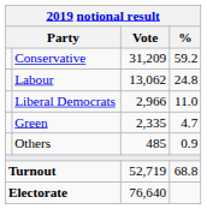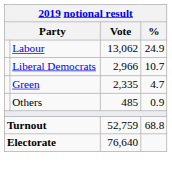 <table class="wikitable">
 <tr>
 <th colspan="4"><a href='#'>2019</a> <a href='#'>notional result</a></th>
 </tr>
 <tr>
 <th bgcolor="#DDDDFF" width="130px" colspan="2">Party</th>
 <th bgcolor="#DDDDFF" width="50px">Vote</th>
 <th bgcolor="#DDDDFF" width="30px">%</th>
 </tr>
 <tr>
 <td></td>
-<td><a href='#'>Conservative</a></td>
-<td align=right>31,209</td>
-<td align=right>59.2</td>
-</tr>
-<tr>
-<td></td>
 <td><a href='#'>Labour</a></td>
 <td align=right>13,062</td>
-<td align=right>24.8</td>
+<td align=right>24.9</td>
 </tr>
 <tr>
 <td></td>
 <td><a href='#'>Liberal Democrats</a></td>
 <td align=right>2,966</td>
-<td align=right>11.0</td>
+<td align=right>10.7</td>
 </tr>
 <tr>
 <td></td>
 <td><a href='#'>Green</a></td>
 <td align=right>2,335</td>
 <td align=right>4.7</td>
 </tr>
 <tr>
 <td></td>
 <td>Others</td>
 <td align=right>485</td>
 <td align=right>0.9</td>
 </tr>
 <tr>
 <td colspan="4" bgcolor="#EAECF0"></td>
 </tr>
 <tr>
 <td colspan="2"><strong>Turnout</strong></td>
-<td align=right>52,719</td>
+<td align=right>52,759</td>
 <td align=right>68.8</td>
 </tr>
 <tr>
 <td colspan="2"><strong>Electorate</strong></td>
 <td align=right>76,640</td>
 </tr>
 </table>
